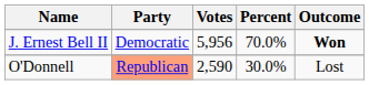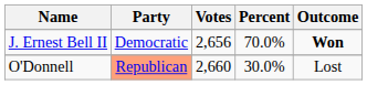 <table class=wikitable style="text-align:center">
 <tr>
 <th>Name</th>
 <th>Party</th>
 <th>Votes</th>
 <th>Percent</th>
 <th>Outcome</th>
 </tr>
 <tr>
 </tr>
 <tr>
 <td align=left><a href='#'>J. Ernest Bell II</a></td>
 <td><a href='#'>Democratic</a></td>
-<td>5,956</td>
+<td>2,656</td>
 <td>70.0%</td>
 <td><strong>Won</strong></td>
 </tr>
 <tr>
 </tr>
 <tr>
 <td align=left>O'Donnell</td>
 <td style="background: lightsalmon;"><a href='#'>Republican</a></td>
-<td>2,590</td>
+<td>2,660</td>
 <td>30.0%</td>
 <td>Lost</td>
 </tr>
 </table>
